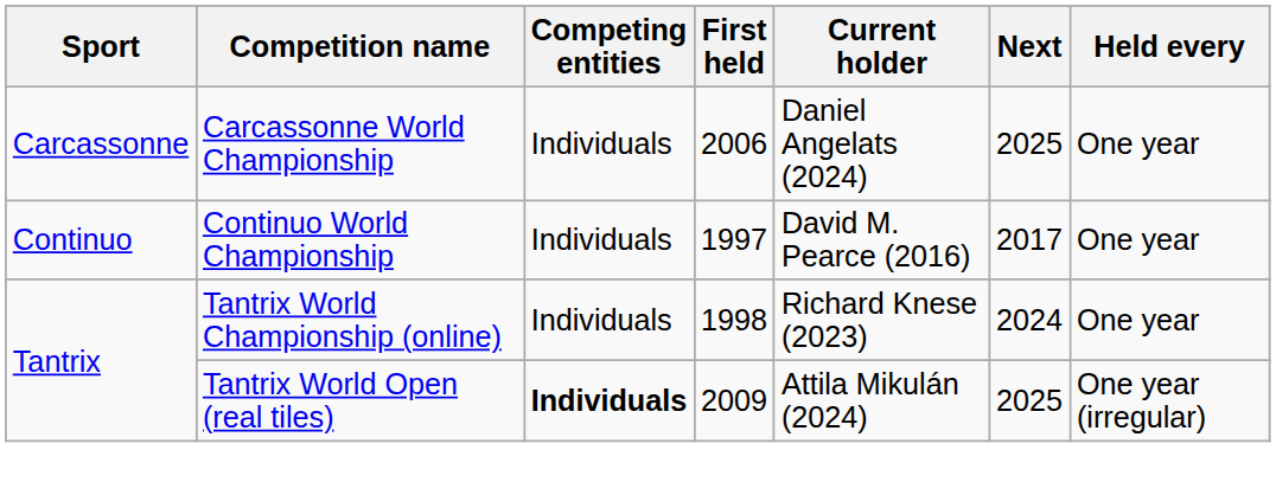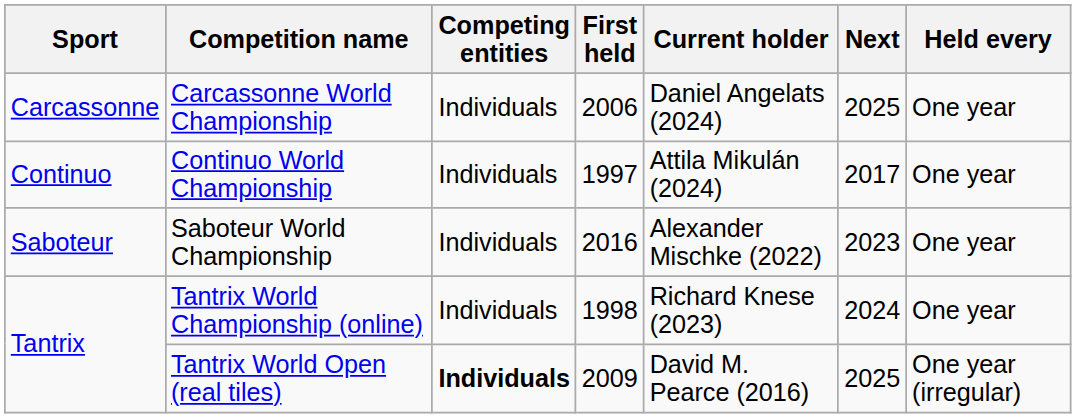 <table style="font-size:90%;" class="wikitable sortable">
 <tr>
 <th>Sport</th>
 <th>Competition name</th>
 <th>Competing <br> entities</th>
 <th>First <br> held</th>
 <th>Current holder</th>
 <th>Next</th>
 <th>Held every</th>
 </tr>
 <tr>
 <td><a href='#'>Carcassonne</a></td>
 <td><a href='#'>Carcassonne World Championship</a></td>
 <td>Individuals</td>
 <td>2006</td>
 <td> Daniel Angelats (2024)</td>
 <td>2025</td>
 <td>One year</td>
 </tr>
 <tr>
 <td><a href='#'>Continuo</a></td>
 <td><a href='#'>Continuo World Championship</a></td>
 <td>Individuals</td>
 <td>1997</td>
-<td> David M. Pearce (2016)</td>
+<td> Attila Mikulán (2024)</td>
 <td>2017</td>
+<td>One year</td>
+</tr>
+<tr>
+<td><a href='#'>Saboteur</a></td>
+<td>Saboteur World Championship</td>
+<td>Individuals</td>
+<td>2016</td>
+<td> Alexander Mischke (2022)</td>
+<td>2023</td>
 <td>One year</td>
 </tr>
 <tr>
 <td rowspan="2"><a href='#'>Tantrix</a></td>
 <td><a href='#'>Tantrix World Championship (online)</a></td>
 <td>Individuals</td>
 <td>1998</td>
 <td> Richard Knese (2023)</td>
 <td>2024</td>
 <td>One year</td>
 </tr>
 <tr>
 <td><a href='#'>Tantrix World Open (real tiles)</a></td>
 <td><strong>Individuals</strong></td>
 <td>2009</td>
-<td> Attila Mikulán (2024)</td>
+<td> David M. Pearce (2016)</td>
 <td>2025</td>
 <td>One year (irregular)</td>
 </tr>
 </table>
